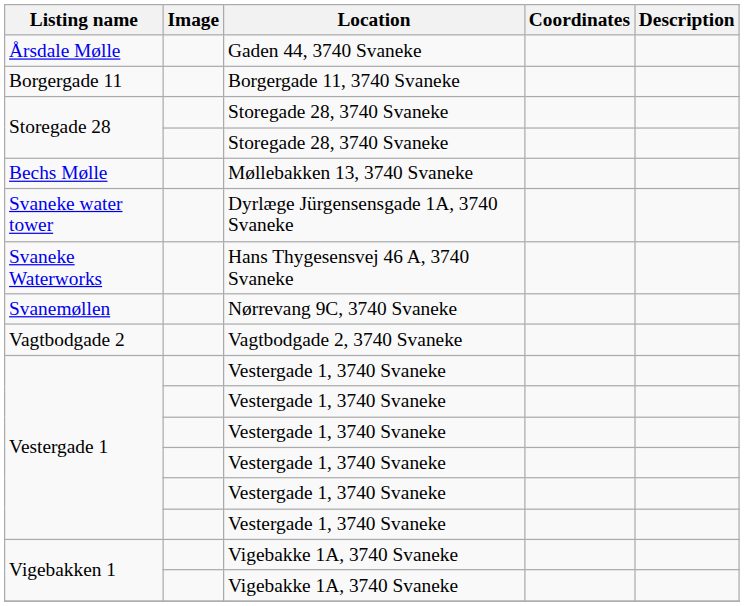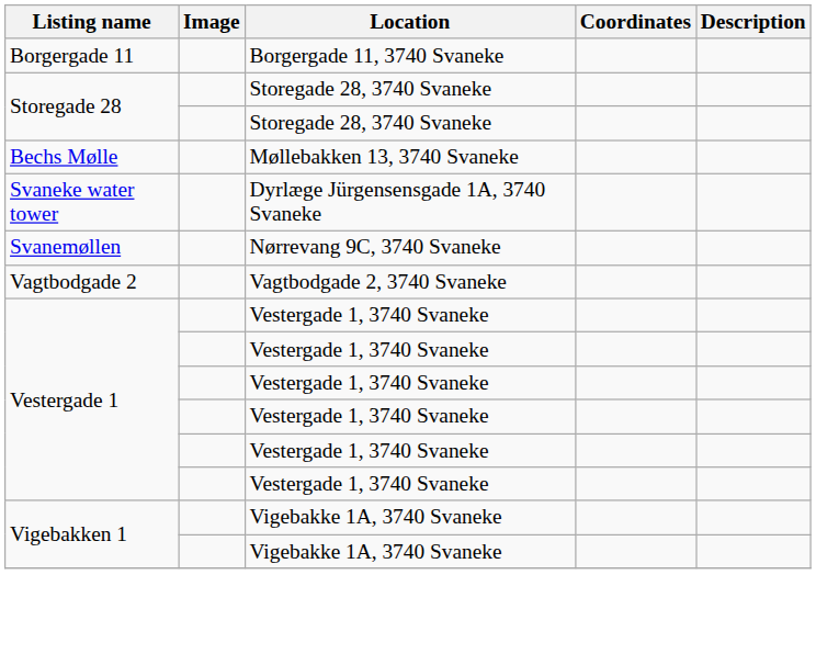 <table class="wikitable sortable">
 <tr>
 <th>Listing name</th>
 <th>Image</th>
 <th>Location</th>
 <th>Coordinates</th>
 <th>Description</th>
-</tr>
-<tr>
-<td><a href='#'>Årsdale Mølle</a></td>
-<td></td>
-<td>Gaden 44, 3740 Svaneke</td>
-<td></td>
-<td></td>
 </tr>
 <tr>
 <td>Borgergade 11</td>
 <td></td>
 <td>Borgergade 11, 3740 Svaneke</td>
 <td></td>
 <td></td>
 </tr>
 <tr>
 <td rowspan="2">Storegade 28</td>
 <td></td>
 <td>Storegade 28, 3740 Svaneke</td>
 <td></td>
 <td></td>
 </tr>
 <tr>
 <td></td>
 <td>Storegade 28, 3740 Svaneke</td>
 <td></td>
 <td></td>
 </tr>
 <tr>
 <td><a href='#'>Bechs Mølle</a></td>
 <td></td>
 <td>Møllebakken 13, 3740 Svaneke</td>
 <td></td>
 <td></td>
 </tr>
 <tr>
 <td><a href='#'>Svaneke water tower</a></td>
 <td></td>
 <td>Dyrlæge Jürgensensgade 1A, 3740 Svaneke</td>
-<td></td>
-<td></td>
-</tr>
-<tr>
-<td><a href='#'>Svaneke Waterworks</a></td>
-<td></td>
-<td>Hans Thygesensvej 46 A, 3740 Svaneke</td>
 <td></td>
 <td></td>
 </tr>
 <tr>
 <td><a href='#'>Svanemøllen</a></td>
 <td></td>
 <td>Nørrevang 9C, 3740 Svaneke</td>
 <td></td>
 <td></td>
 </tr>
 <tr>
 <td>Vagtbodgade 2</td>
 <td></td>
 <td>Vagtbodgade 2, 3740 Svaneke</td>
 <td></td>
 <td></td>
 </tr>
 <tr>
 <td rowspan="6">Vestergade 1</td>
 <td></td>
 <td>Vestergade 1, 3740 Svaneke</td>
 <td></td>
 <td></td>
 </tr>
 <tr>
 <td></td>
 <td>Vestergade 1, 3740 Svaneke</td>
 <td></td>
 <td></td>
 </tr>
 <tr>
 <td></td>
 <td>Vestergade 1, 3740 Svaneke</td>
 <td></td>
 <td></td>
 </tr>
 <tr>
 <td></td>
 <td>Vestergade 1, 3740 Svaneke</td>
 <td></td>
 <td></td>
 </tr>
 <tr>
 <td></td>
 <td>Vestergade 1, 3740 Svaneke</td>
 <td></td>
 <td></td>
 </tr>
 <tr>
 <td></td>
 <td>Vestergade 1, 3740 Svaneke</td>
 <td></td>
 <td></td>
 </tr>
 <tr>
 <td rowspan="2">Vigebakken 1</td>
 <td></td>
 <td>Vigebakke 1A, 3740 Svaneke</td>
 <td></td>
 <td></td>
 </tr>
 <tr>
 <td></td>
 <td>Vigebakke 1A, 3740 Svaneke</td>
 <td></td>
 <td></td>
 </tr>
 <tr>
 </tr>
 </table>
